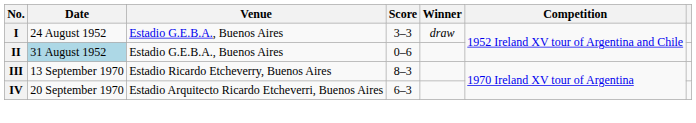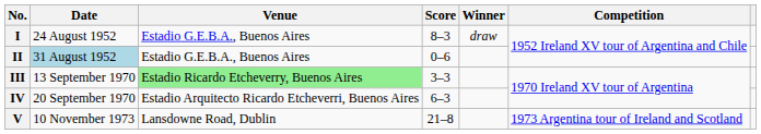 <table class="wikitable">
 <tr>
 <th>No.</th>
 <th>Date</th>
 <th>Venue</th>
 <th>Score</th>
 <th>Winner</th>
 <th>Competition</th>
 <th></th>
 </tr>
 <tr>
 <th>I</th>
 <td>24 August 1952</td>
 <td><a href='#'>Estadio G.E.B.A.</a>, Buenos Aires</td>
-<td style="text-align:center">3–3</td>
+<td style="text-align:center">8–3</td>
 <td style="text-align:center"><em>draw</em></td>
 <td rowspan=2><a href='#'>1952 Ireland XV tour of Argentina and Chile</a></td>
 <td style="text-align:center"></td>
 </tr>
 <tr>
 <th>II</th>
 <td style="background: lightblue;">31 August 1952</td>
 <td>Estadio G.E.B.A., Buenos Aires</td>
 <td style="text-align:center">0–6</td>
 <td></td>
 <td style="text-align:center"></td>
 </tr>
 <tr>
 <th>III</th>
 <td>13 September 1970</td>
-<td>Estadio Ricardo Etcheverry, Buenos Aires</td>
-<td style="text-align:center">8–3</td>
+<td style="background: lightgreen;">Estadio Ricardo Etcheverry, Buenos Aires</td>
+<td style="text-align:center">3–3</td>
 <td></td>
 <td rowspan=2><a href='#'>1970 Ireland XV tour of Argentina</a></td>
 <td style="text-align:center"></td>
 </tr>
 <tr>
 <th>IV</th>
 <td>20 September 1970</td>
 <td>Estadio Arquitecto Ricardo Etcheverri, Buenos Aires</td>
 <td style="text-align:center">6–3</td>
 <td></td>
 <td style="text-align:center"></td>
 </tr>
+<tr>
+<th>V</th>
+<td>10 November 1973</td>
+<td>Lansdowne Road, Dublin</td>
+<td style="text-align:center">21–8</td>
+<td></td>
+<td><a href='#'>1973 Argentina tour of Ireland and Scotland</a></td>
+<td style="text-align:center"></td>
+</tr>
 </table>
